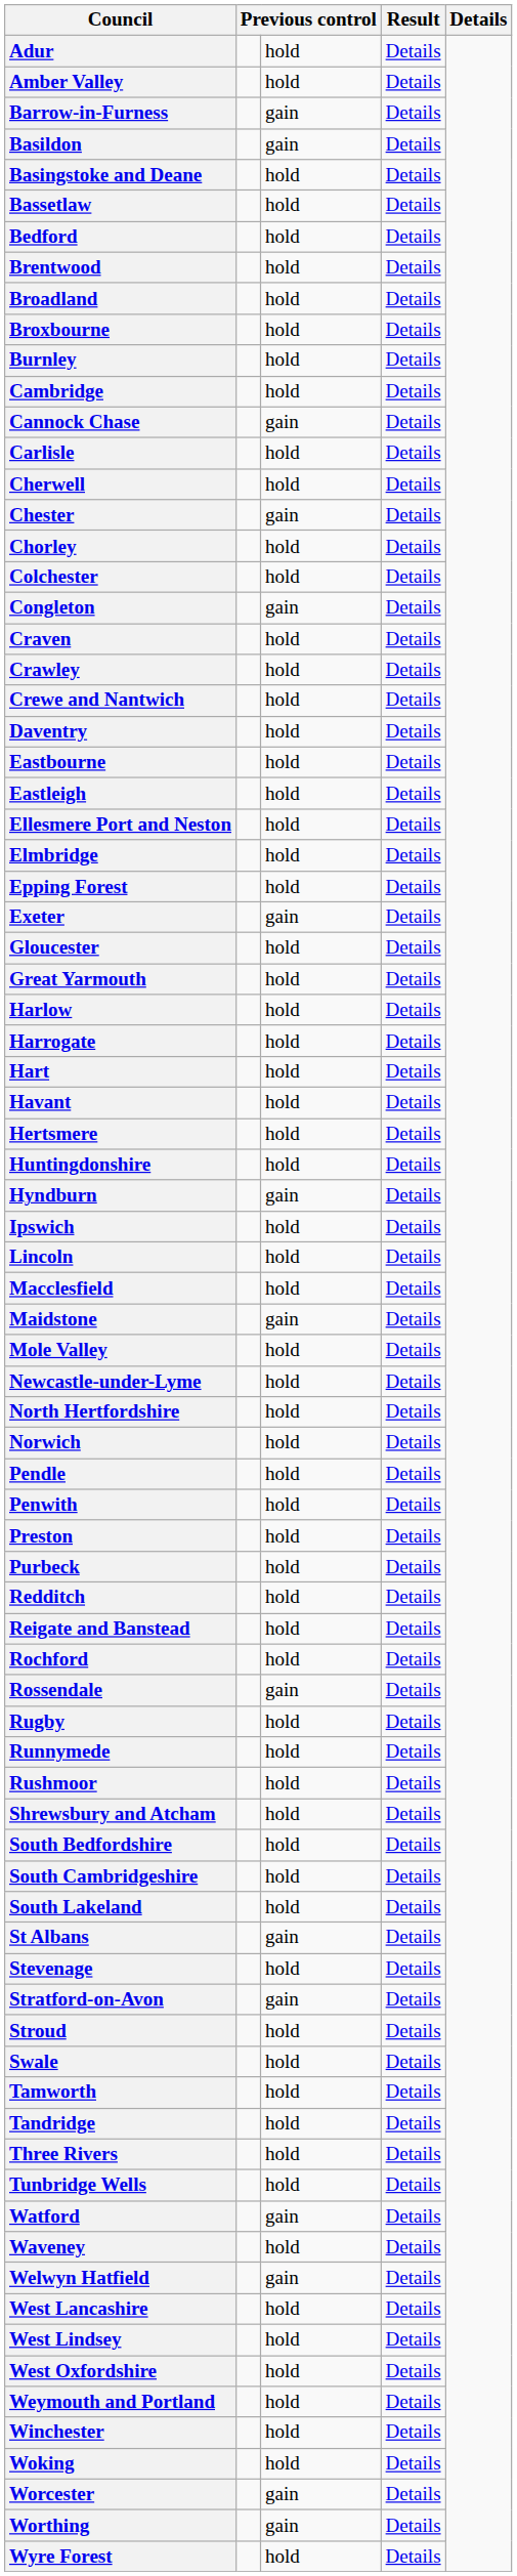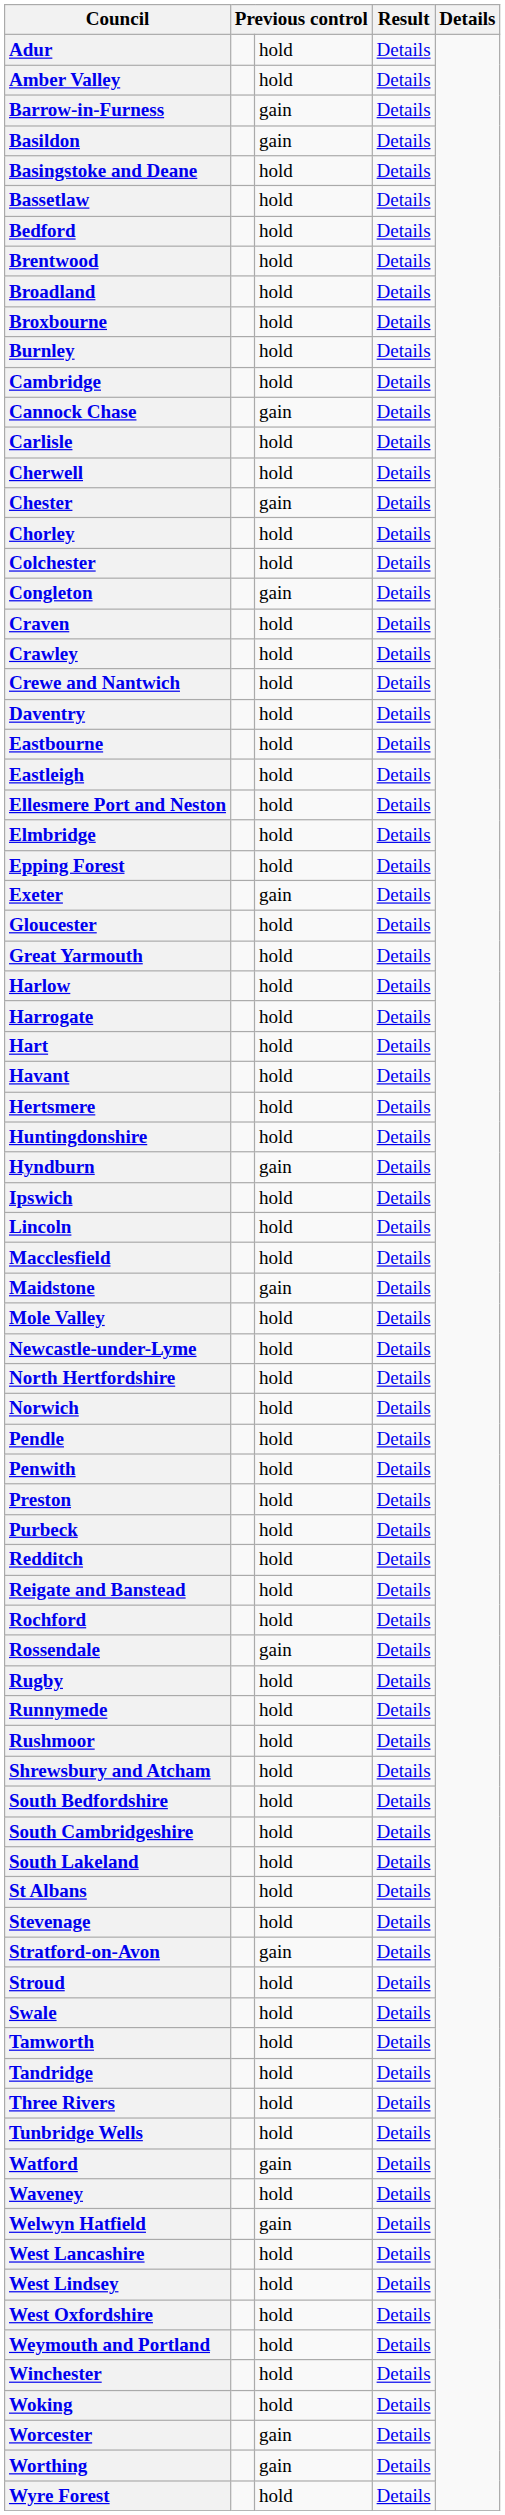 <table class="wikitable sortable" border="1">
 <tr>
 <th scope="col">Council</th>
 <th colspan=2>Previous control</th>
 <th colspan=2>Result</th>
 <th class="unsortable" scope="col">Details</th>
 </tr>
 <tr>
 <th scope="row" style="text-align: left;"><a href='#'>Adur</a></th>
 <td></td>
 <td> hold</td>
 <td><a href='#'>Details</a></td>
 </tr>
 <tr>
 <th scope="row" style="text-align: left;"><a href='#'>Amber Valley</a></th>
 <td></td>
 <td> hold</td>
 <td><a href='#'>Details</a></td>
 </tr>
 <tr>
 <th scope="row" style="text-align: left;"><a href='#'>Barrow-in-Furness</a></th>
 <td></td>
 <td> gain</td>
 <td><a href='#'>Details</a></td>
 </tr>
 <tr>
 <th scope="row" style="text-align: left;"><a href='#'>Basildon</a></th>
 <td></td>
 <td> gain</td>
 <td><a href='#'>Details</a></td>
 </tr>
 <tr>
 <th scope="row" style="text-align: left;"><a href='#'>Basingstoke and Deane</a></th>
 <td></td>
 <td> hold</td>
 <td><a href='#'>Details</a></td>
 </tr>
 <tr>
 <th scope="row" style="text-align: left;"><a href='#'>Bassetlaw</a></th>
 <td></td>
 <td> hold</td>
 <td><a href='#'>Details</a></td>
 </tr>
 <tr>
 <th scope="row" style="text-align: left;"><a href='#'>Bedford</a></th>
 <td></td>
 <td> hold</td>
 <td><a href='#'>Details</a></td>
 </tr>
 <tr>
 <th scope="row" style="text-align: left;"><a href='#'>Brentwood</a></th>
 <td></td>
 <td> hold</td>
 <td><a href='#'>Details</a></td>
 </tr>
 <tr>
 <th scope="row" style="text-align: left;"><a href='#'>Broadland</a></th>
 <td></td>
 <td> hold</td>
 <td><a href='#'>Details</a></td>
 </tr>
 <tr>
 <th scope="row" style="text-align: left;"><a href='#'>Broxbourne</a></th>
 <td></td>
 <td> hold</td>
 <td><a href='#'>Details</a></td>
 </tr>
 <tr>
 <th scope="row" style="text-align: left;"><a href='#'>Burnley</a></th>
 <td></td>
 <td> hold</td>
 <td><a href='#'>Details</a></td>
 </tr>
 <tr>
 <th scope="row" style="text-align: left;"><a href='#'>Cambridge</a></th>
 <td></td>
 <td> hold</td>
 <td><a href='#'>Details</a></td>
 </tr>
 <tr>
 <th scope="row" style="text-align: left;"><a href='#'>Cannock Chase</a></th>
 <td></td>
 <td> gain</td>
 <td><a href='#'>Details</a></td>
 </tr>
 <tr>
 <th scope="row" style="text-align: left;"><a href='#'>Carlisle</a></th>
 <td></td>
 <td> hold</td>
 <td><a href='#'>Details</a></td>
 </tr>
 <tr>
 <th scope="row" style="text-align: left;"><a href='#'>Cherwell</a></th>
 <td></td>
 <td> hold</td>
 <td><a href='#'>Details</a></td>
 </tr>
 <tr>
 <th scope="row" style="text-align: left;"><a href='#'>Chester</a></th>
 <td></td>
 <td> gain</td>
 <td><a href='#'>Details</a></td>
 </tr>
 <tr>
 <th scope="row" style="text-align: left;"><a href='#'>Chorley</a></th>
 <td></td>
 <td> hold</td>
 <td><a href='#'>Details</a></td>
 </tr>
 <tr>
 <th scope="row" style="text-align: left;"><a href='#'>Colchester</a></th>
 <td></td>
 <td> hold</td>
 <td><a href='#'>Details</a></td>
 </tr>
 <tr>
 <th scope="row" style="text-align: left;"><a href='#'>Congleton</a></th>
 <td></td>
 <td> gain</td>
 <td><a href='#'>Details</a></td>
 </tr>
 <tr>
 <th scope="row" style="text-align: left;"><a href='#'>Craven</a></th>
 <td></td>
 <td> hold</td>
 <td><a href='#'>Details</a></td>
 </tr>
 <tr>
 <th scope="row" style="text-align: left;"><a href='#'>Crawley</a></th>
 <td></td>
 <td> hold</td>
 <td><a href='#'>Details</a></td>
 </tr>
 <tr>
 <th scope="row" style="text-align: left;"><a href='#'>Crewe and Nantwich</a></th>
 <td></td>
 <td> hold</td>
 <td><a href='#'>Details</a></td>
 </tr>
 <tr>
 <th scope="row" style="text-align: left;"><a href='#'>Daventry</a></th>
 <td></td>
 <td> hold</td>
 <td><a href='#'>Details</a></td>
 </tr>
 <tr>
 <th scope="row" style="text-align: left;"><a href='#'>Eastbourne</a></th>
 <td></td>
 <td> hold</td>
 <td><a href='#'>Details</a></td>
 </tr>
 <tr>
 <th scope="row" style="text-align: left;"><a href='#'>Eastleigh</a></th>
 <td></td>
 <td> hold</td>
 <td><a href='#'>Details</a></td>
 </tr>
 <tr>
 <th scope="row" style="text-align: left;"><a href='#'>Ellesmere Port and Neston</a></th>
 <td></td>
 <td> hold</td>
 <td><a href='#'>Details</a></td>
 </tr>
 <tr>
 <th scope="row" style="text-align: left;"><a href='#'>Elmbridge</a></th>
 <td></td>
 <td> hold</td>
 <td><a href='#'>Details</a></td>
 </tr>
 <tr>
 <th scope="row" style="text-align: left;"><a href='#'>Epping Forest</a></th>
 <td></td>
 <td> hold</td>
 <td><a href='#'>Details</a></td>
 </tr>
 <tr>
 <th scope="row" style="text-align: left;"><a href='#'>Exeter</a></th>
 <td></td>
 <td> gain</td>
 <td><a href='#'>Details</a></td>
 </tr>
 <tr>
 <th scope="row" style="text-align: left;"><a href='#'>Gloucester</a></th>
 <td></td>
 <td> hold</td>
 <td><a href='#'>Details</a></td>
 </tr>
 <tr>
 <th scope="row" style="text-align: left;"><a href='#'>Great Yarmouth</a></th>
 <td></td>
 <td> hold</td>
 <td><a href='#'>Details</a></td>
 </tr>
 <tr>
 <th scope="row" style="text-align: left;"><a href='#'>Harlow</a></th>
 <td></td>
 <td> hold</td>
 <td><a href='#'>Details</a></td>
 </tr>
 <tr>
 <th scope="row" style="text-align: left;"><a href='#'>Harrogate</a></th>
 <td></td>
 <td> hold</td>
 <td><a href='#'>Details</a></td>
 </tr>
 <tr>
 <th scope="row" style="text-align: left;"><a href='#'>Hart</a></th>
 <td></td>
 <td> hold</td>
 <td><a href='#'>Details</a></td>
 </tr>
 <tr>
 <th scope="row" style="text-align: left;"><a href='#'>Havant</a></th>
 <td></td>
 <td> hold</td>
 <td><a href='#'>Details</a></td>
 </tr>
 <tr>
 <th scope="row" style="text-align: left;"><a href='#'>Hertsmere</a></th>
 <td></td>
 <td> hold</td>
 <td><a href='#'>Details</a></td>
 </tr>
 <tr>
 <th scope="row" style="text-align: left;"><a href='#'>Huntingdonshire</a></th>
 <td></td>
 <td> hold</td>
 <td><a href='#'>Details</a></td>
 </tr>
 <tr>
 <th scope="row" style="text-align: left;"><a href='#'>Hyndburn</a></th>
 <td></td>
 <td> gain</td>
 <td><a href='#'>Details</a></td>
 </tr>
 <tr>
 <th scope="row" style="text-align: left;"><a href='#'>Ipswich</a></th>
 <td></td>
 <td> hold</td>
 <td><a href='#'>Details</a></td>
 </tr>
 <tr>
 <th scope="row" style="text-align: left;"><a href='#'>Lincoln</a></th>
 <td></td>
 <td> hold</td>
 <td><a href='#'>Details</a></td>
 </tr>
 <tr>
 <th scope="row" style="text-align: left;"><a href='#'>Macclesfield</a></th>
 <td></td>
 <td> hold</td>
 <td><a href='#'>Details</a></td>
 </tr>
 <tr>
 <th scope="row" style="text-align: left;"><a href='#'>Maidstone</a></th>
 <td></td>
 <td> gain</td>
 <td><a href='#'>Details</a></td>
 </tr>
 <tr>
 <th scope="row" style="text-align: left;"><a href='#'>Mole Valley</a></th>
 <td></td>
 <td> hold</td>
 <td><a href='#'>Details</a></td>
 </tr>
 <tr>
 <th scope="row" style="text-align: left;"><a href='#'>Newcastle-under-Lyme</a></th>
 <td></td>
 <td> hold</td>
 <td><a href='#'>Details</a></td>
 </tr>
 <tr>
 <th scope="row" style="text-align: left;"><a href='#'>North Hertfordshire</a></th>
 <td></td>
 <td> hold</td>
 <td><a href='#'>Details</a></td>
 </tr>
 <tr>
 <th scope="row" style="text-align: left;"><a href='#'>Norwich</a></th>
 <td></td>
 <td> hold</td>
 <td><a href='#'>Details</a></td>
 </tr>
 <tr>
 <th scope="row" style="text-align: left;"><a href='#'>Pendle</a></th>
 <td></td>
 <td> hold</td>
 <td><a href='#'>Details</a></td>
 </tr>
 <tr>
 <th scope="row" style="text-align: left;"><a href='#'>Penwith</a></th>
 <td></td>
 <td> hold</td>
 <td><a href='#'>Details</a></td>
 </tr>
 <tr>
 <th scope="row" style="text-align: left;"><a href='#'>Preston</a></th>
 <td></td>
 <td> hold</td>
 <td><a href='#'>Details</a></td>
 </tr>
 <tr>
 <th scope="row" style="text-align: left;"><a href='#'>Purbeck</a></th>
 <td></td>
 <td> hold</td>
 <td><a href='#'>Details</a></td>
 </tr>
 <tr>
 <th scope="row" style="text-align: left;"><a href='#'>Redditch</a></th>
 <td></td>
 <td> hold</td>
 <td><a href='#'>Details</a></td>
 </tr>
 <tr>
 <th scope="row" style="text-align: left;"><a href='#'>Reigate and Banstead</a></th>
 <td></td>
 <td> hold</td>
 <td><a href='#'>Details</a></td>
 </tr>
 <tr>
 <th scope="row" style="text-align: left;"><a href='#'>Rochford</a></th>
 <td></td>
 <td> hold</td>
 <td><a href='#'>Details</a></td>
 </tr>
 <tr>
 <th scope="row" style="text-align: left;"><a href='#'>Rossendale</a></th>
 <td></td>
 <td> gain</td>
 <td><a href='#'>Details</a></td>
 </tr>
 <tr>
 <th scope="row" style="text-align: left;"><a href='#'>Rugby</a></th>
 <td></td>
 <td> hold</td>
 <td><a href='#'>Details</a></td>
 </tr>
 <tr>
 <th scope="row" style="text-align: left;"><a href='#'>Runnymede</a></th>
 <td></td>
 <td> hold</td>
 <td><a href='#'>Details</a></td>
 </tr>
 <tr>
 <th scope="row" style="text-align: left;"><a href='#'>Rushmoor</a></th>
 <td></td>
 <td> hold</td>
 <td><a href='#'>Details</a></td>
 </tr>
 <tr>
 <th scope="row" style="text-align: left;"><a href='#'>Shrewsbury and Atcham</a></th>
 <td></td>
 <td> hold</td>
 <td><a href='#'>Details</a></td>
 </tr>
 <tr>
 <th scope="row" style="text-align: left;"><a href='#'>South Bedfordshire</a></th>
 <td></td>
 <td> hold</td>
 <td><a href='#'>Details</a></td>
 </tr>
 <tr>
 <th scope="row" style="text-align: left;"><a href='#'>South Cambridgeshire</a></th>
 <td></td>
 <td> hold</td>
 <td><a href='#'>Details</a></td>
 </tr>
 <tr>
 <th scope="row" style="text-align: left;"><a href='#'>South Lakeland</a></th>
 <td></td>
 <td> hold</td>
 <td><a href='#'>Details</a></td>
 </tr>
 <tr>
 <th scope="row" style="text-align: left;"><a href='#'>St Albans</a></th>
 <td></td>
-<td> gain</td>
+<td> hold</td>
 <td><a href='#'>Details</a></td>
 </tr>
 <tr>
 <th scope="row" style="text-align: left;"><a href='#'>Stevenage</a></th>
 <td></td>
 <td> hold</td>
 <td><a href='#'>Details</a></td>
 </tr>
 <tr>
 <th scope="row" style="text-align: left;"><a href='#'>Stratford-on-Avon</a></th>
 <td></td>
 <td> gain</td>
 <td><a href='#'>Details</a></td>
 </tr>
 <tr>
 <th scope="row" style="text-align: left;"><a href='#'>Stroud</a></th>
 <td></td>
 <td> hold</td>
 <td><a href='#'>Details</a></td>
 </tr>
 <tr>
 <th scope="row" style="text-align: left;"><a href='#'>Swale</a></th>
 <td></td>
 <td> hold</td>
 <td><a href='#'>Details</a></td>
 </tr>
 <tr>
 <th scope="row" style="text-align: left;"><a href='#'>Tamworth</a></th>
 <td></td>
 <td> hold</td>
 <td><a href='#'>Details</a></td>
 </tr>
 <tr>
 <th scope="row" style="text-align: left;"><a href='#'>Tandridge</a></th>
 <td></td>
 <td> hold</td>
 <td><a href='#'>Details</a></td>
 </tr>
 <tr>
 <th scope="row" style="text-align: left;"><a href='#'>Three Rivers</a></th>
 <td></td>
 <td> hold</td>
 <td><a href='#'>Details</a></td>
 </tr>
 <tr>
 <th scope="row" style="text-align: left;"><a href='#'>Tunbridge Wells</a></th>
 <td></td>
 <td> hold</td>
 <td><a href='#'>Details</a></td>
 </tr>
 <tr>
 <th scope="row" style="text-align: left;"><a href='#'>Watford</a></th>
 <td></td>
 <td> gain</td>
 <td><a href='#'>Details</a></td>
 </tr>
 <tr>
 <th scope="row" style="text-align: left;"><a href='#'>Waveney</a></th>
 <td></td>
 <td> hold</td>
 <td><a href='#'>Details</a></td>
 </tr>
 <tr>
 <th scope="row" style="text-align: left;"><a href='#'>Welwyn Hatfield</a></th>
 <td></td>
 <td> gain</td>
 <td><a href='#'>Details</a></td>
 </tr>
 <tr>
 <th scope="row" style="text-align: left;"><a href='#'>West Lancashire</a></th>
 <td></td>
 <td> hold</td>
 <td><a href='#'>Details</a></td>
 </tr>
 <tr>
 <th scope="row" style="text-align: left;"><a href='#'>West Lindsey</a></th>
 <td></td>
 <td> hold</td>
 <td><a href='#'>Details</a></td>
 </tr>
 <tr>
 <th scope="row" style="text-align: left;"><a href='#'>West Oxfordshire</a></th>
 <td></td>
 <td> hold</td>
 <td><a href='#'>Details</a></td>
 </tr>
 <tr>
 <th scope="row" style="text-align: left;"><a href='#'>Weymouth and Portland</a></th>
 <td></td>
 <td> hold</td>
 <td><a href='#'>Details</a></td>
 </tr>
 <tr>
 <th scope="row" style="text-align: left;"><a href='#'>Winchester</a></th>
 <td></td>
 <td> hold</td>
 <td><a href='#'>Details</a></td>
 </tr>
 <tr>
 <th scope="row" style="text-align: left;"><a href='#'>Woking</a></th>
 <td></td>
 <td> hold</td>
 <td><a href='#'>Details</a></td>
 </tr>
 <tr>
 <th scope="row" style="text-align: left;"><a href='#'>Worcester</a></th>
 <td></td>
 <td> gain</td>
 <td><a href='#'>Details</a></td>
 </tr>
 <tr>
 <th scope="row" style="text-align: left;"><a href='#'>Worthing</a></th>
 <td></td>
 <td> gain</td>
 <td><a href='#'>Details</a></td>
 </tr>
 <tr>
 <th scope="row" style="text-align: left;"><a href='#'>Wyre Forest</a></th>
 <td></td>
 <td> hold</td>
 <td><a href='#'>Details</a></td>
 </tr>
 </table>
